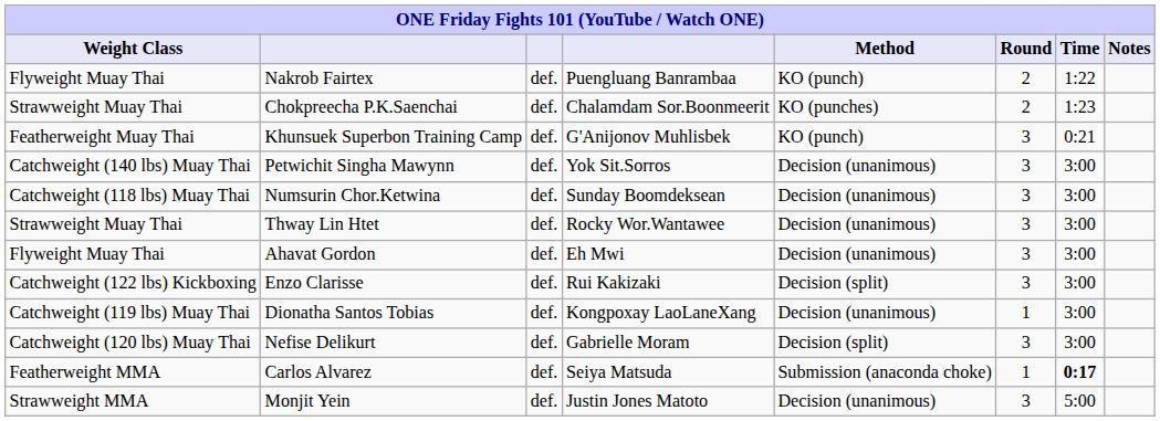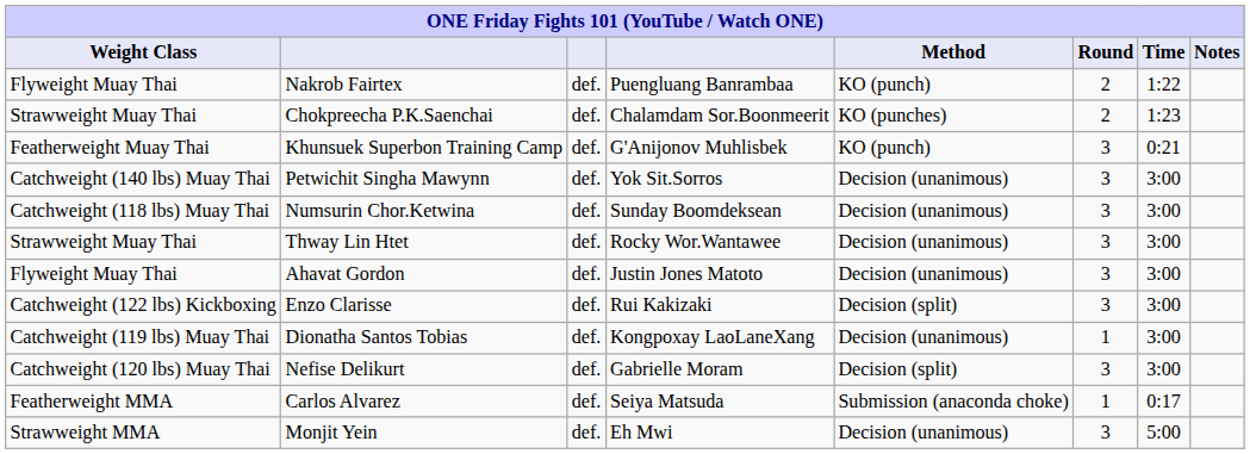 <table class="wikitable" style="font-size: 80%;">
 <tr>
 <th colspan="8" style="background-color: #ccf; color: #000080; text-align: center;"><strong>ONE Friday Fights 101 (YouTube / Watch ONE)</strong></th>
 </tr>
 <tr>
 <th colspan="1" style="background-color: #E6E8FA; color: #000000; text-align: center;">Weight Class</th>
 <th colspan="1" style="background-color: #E6E8FA; color: #000000; text-align: center;"></th>
 <th colspan="1" style="background-color: #E6E8FA; color: #000000; text-align: center;"></th>
 <th colspan="1" style="background-color: #E6E8FA; color: #000000; text-align: center;"></th>
 <th colspan="1" style="background-color: #E6E8FA; color: #000000; text-align: center;">Method</th>
 <th colspan="1" style="background-color: #E6E8FA; color: #000000; text-align: center;">Round</th>
 <th colspan="1" style="background-color: #E6E8FA; color: #000000; text-align: center;">Time</th>
 <th colspan="1" style="background-color: #E6E8FA; color: #000000; text-align: center;">Notes</th>
 </tr>
 <tr>
 <td>Flyweight Muay Thai</td>
 <td> Nakrob Fairtex</td>
 <td>def.</td>
 <td> Puengluang Banrambaa</td>
 <td>KO (punch)</td>
 <td align=center>2</td>
 <td align=center>1:22</td>
 <td></td>
 </tr>
 <tr>
 <td>Strawweight Muay Thai</td>
 <td> Chokpreecha P.K.Saenchai</td>
 <td>def.</td>
 <td> Chalamdam Sor.Boonmeerit</td>
 <td>KO (punches)</td>
 <td align=center>2</td>
 <td align=center>1:23</td>
 <td></td>
 </tr>
 <tr>
 <td>Featherweight Muay Thai</td>
 <td> Khunsuek Superbon Training Camp</td>
 <td>def.</td>
 <td> G'Anijonov Muhlisbek</td>
 <td>KO (punch)</td>
 <td align=center>3</td>
 <td align=center>0:21</td>
 <td></td>
 </tr>
 <tr>
 <td>Catchweight (140 lbs) Muay Thai</td>
 <td> Petwichit Singha Mawynn</td>
 <td>def.</td>
 <td> Yok Sit.Sorros</td>
 <td>Decision (unanimous)</td>
 <td align=center>3</td>
 <td align=center>3:00</td>
 <td></td>
 </tr>
 <tr>
 <td>Catchweight (118 lbs) Muay Thai</td>
 <td> Numsurin Chor.Ketwina</td>
 <td>def.</td>
 <td> Sunday Boomdeksean</td>
 <td>Decision (unanimous)</td>
 <td align=center>3</td>
 <td align=center>3:00</td>
 <td></td>
 </tr>
 <tr>
 <td>Strawweight Muay Thai</td>
 <td> Thway Lin Htet</td>
 <td>def.</td>
 <td> Rocky Wor.Wantawee</td>
 <td>Decision (unanimous)</td>
 <td align=center>3</td>
 <td align=center>3:00</td>
 <td></td>
 </tr>
 <tr>
 <td>Flyweight Muay Thai</td>
 <td> Ahavat Gordon</td>
 <td>def.</td>
-<td> Eh Mwi</td>
+<td> Justin Jones Matoto</td>
 <td>Decision (unanimous)</td>
 <td align=center>3</td>
 <td align=center>3:00</td>
 <td></td>
 </tr>
 <tr>
 <td>Catchweight (122 lbs) Kickboxing</td>
 <td> Enzo Clarisse</td>
 <td>def.</td>
 <td> Rui Kakizaki</td>
 <td>Decision (split)</td>
 <td align=center>3</td>
 <td align=center>3:00</td>
 <td></td>
 </tr>
 <tr>
 <td>Catchweight (119 lbs) Muay Thai</td>
 <td> Dionatha Santos Tobias</td>
 <td>def.</td>
 <td> Kongpoxay LaoLaneXang</td>
 <td>Decision (unanimous)</td>
 <td align=center>1</td>
 <td align=center>3:00</td>
 <td></td>
 </tr>
 <tr>
 <td>Catchweight (120 lbs) Muay Thai</td>
 <td> Nefise Delikurt</td>
 <td>def.</td>
 <td> Gabrielle Moram</td>
 <td>Decision (split)</td>
 <td align=center>3</td>
 <td align=center>3:00</td>
 <td></td>
 </tr>
 <tr>
 <td>Featherweight MMA</td>
 <td> Carlos Alvarez</td>
 <td>def.</td>
 <td> Seiya Matsuda</td>
 <td>Submission (anaconda choke)</td>
 <td align=center>1</td>
-<td align=center><strong>0:17</strong></td>
+<td align=center>0:17</td>
 <td></td>
 </tr>
 <tr>
 <td>Strawweight MMA</td>
 <td> Monjit Yein</td>
 <td>def.</td>
-<td> Justin Jones Matoto</td>
+<td> Eh Mwi</td>
 <td>Decision (unanimous)</td>
 <td align=center>3</td>
 <td align=center>5:00</td>
 <td></td>
 </tr>
 </table>
